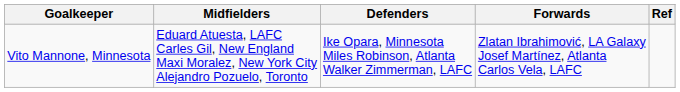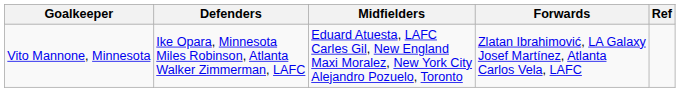 <table class="wikitable">
 <tr style="background:#cccccc;">
 <th>Goalkeeper</th>
+<th>Defenders</th>
 <th>Midfielders</th>
-<th>Defenders</th>
 <th>Forwards</th>
 <th>Ref</th>
 </tr>
 <tr>
 <td> <a href='#'>Vito Mannone</a>, <a href='#'>Minnesota</a></td>
+<td> <a href='#'>Ike Opara</a>, <a href='#'>Minnesota</a><br> <a href='#'>Miles Robinson</a>, <a href='#'>Atlanta</a><br> <a href='#'>Walker Zimmerman</a>,  <a href='#'>LAFC</a></td>
 <td> <a href='#'>Eduard Atuesta</a>, <a href='#'>LAFC</a><br> <a href='#'>Carles Gil</a>, <a href='#'>New England</a><br> <a href='#'>Maxi Moralez</a>, <a href='#'>New York City</a><br> <a href='#'>Alejandro Pozuelo</a>, <a href='#'>Toronto</a></td>
-<td> <a href='#'>Ike Opara</a>, <a href='#'>Minnesota</a><br> <a href='#'>Miles Robinson</a>, <a href='#'>Atlanta</a><br> <a href='#'>Walker Zimmerman</a>,  <a href='#'>LAFC</a></td>
 <td> <a href='#'>Zlatan Ibrahimović</a>, <a href='#'>LA Galaxy</a><br> <a href='#'>Josef Martínez</a>, <a href='#'>Atlanta</a><br> <a href='#'>Carlos Vela</a>, <a href='#'>LAFC</a></td>
 <td></td>
 </tr>
 </table>
